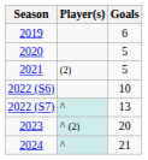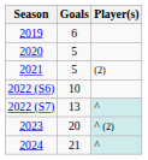 <table class="wikitable sortable" style="text-align:center">
 <tr>
 <th>Season</th>
+<th>Goals</th>
 <th>Player(s)</th>
-<th>Goals</th>
 </tr>
 <tr>
 <td><a href='#'>2019</a></td>
+<td>6</td>
 <td align=left></td>
-<td>6</td>
 </tr>
 <tr>
 <td><a href='#'>2020</a></td>
+<td>5</td>
 <td align=left></td>
-<td>5</td>
 </tr>
 <tr>
 <td><a href='#'>2021</a></td>
+<td>5</td>
 <td align=left> <small>(2)</small></td>
-<td>5</td>
 </tr>
 <tr>
 <td><a href='#'>2022 (S6)</a></td>
+<td>10</td>
 <td align=left></td>
-<td>10</td>
 </tr>
 <tr>
 <td><a href='#'>2022 (S7)</a></td>
+<td>13</td>
 <td align=left style="background-color:#CFECEC">^</td>
-<td>13</td>
 </tr>
 <tr>
 <td><a href='#'>2023</a></td>
+<td>20</td>
 <td align=left style="background-color:#CFECEC">^ <small>(2)</small></td>
-<td>20</td>
 </tr>
 <tr>
 <td><a href='#'>2024</a></td>
+<td>21</td>
 <td align=left style="background-color:#CFECEC">^</td>
-<td>21</td>
 </tr>
 </table>
